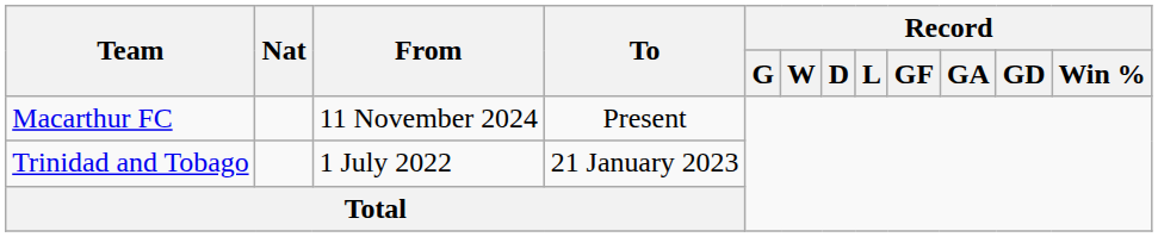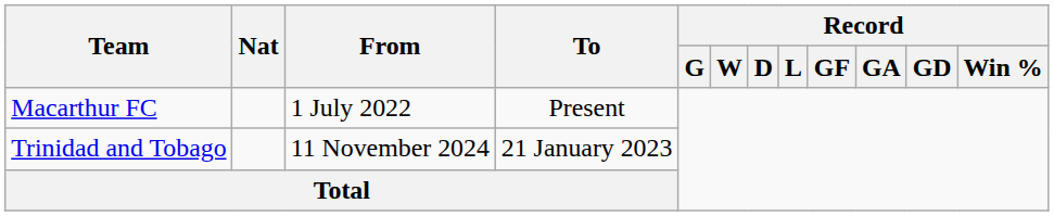 <table class="wikitable" style="text-align: center">
 <tr>
 <th rowspan="2">Team</th>
 <th rowspan="2">Nat</th>
 <th rowspan="2">From</th>
 <th rowspan="2">To</th>
 <th colspan="8">Record</th>
 </tr>
 <tr>
 <th>G</th>
 <th>W</th>
 <th>D</th>
 <th>L</th>
 <th>GF</th>
 <th>GA</th>
 <th>GD</th>
 <th>Win %</th>
 </tr>
 <tr>
 <td align=left><a href='#'>Macarthur FC</a></td>
 <td></td>
-<td>11 November 2024</td>
+<td align=left>1 July 2022</td>
 <td>Present<br></td>
 </tr>
 <tr>
 <td><a href='#'>Trinidad and Tobago</a></td>
 <td></td>
-<td align=left>1 July 2022</td>
+<td>11 November 2024</td>
 <td align=left>21 January 2023<br></td>
 </tr>
 <tr>
 <th colspan="4">Total<br></th>
 </tr>
 </table>
